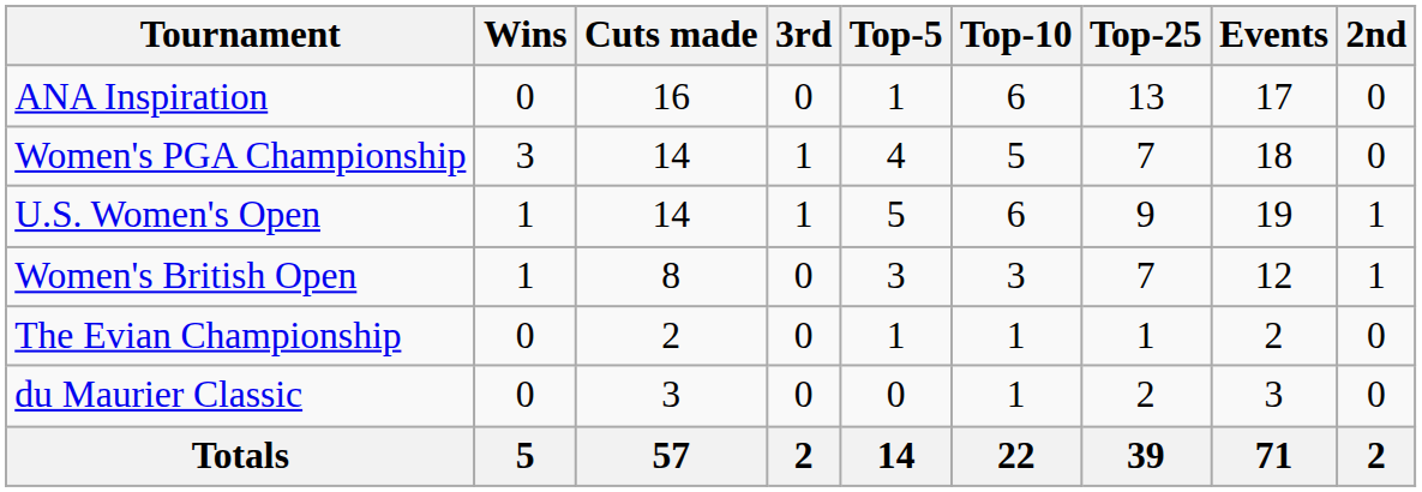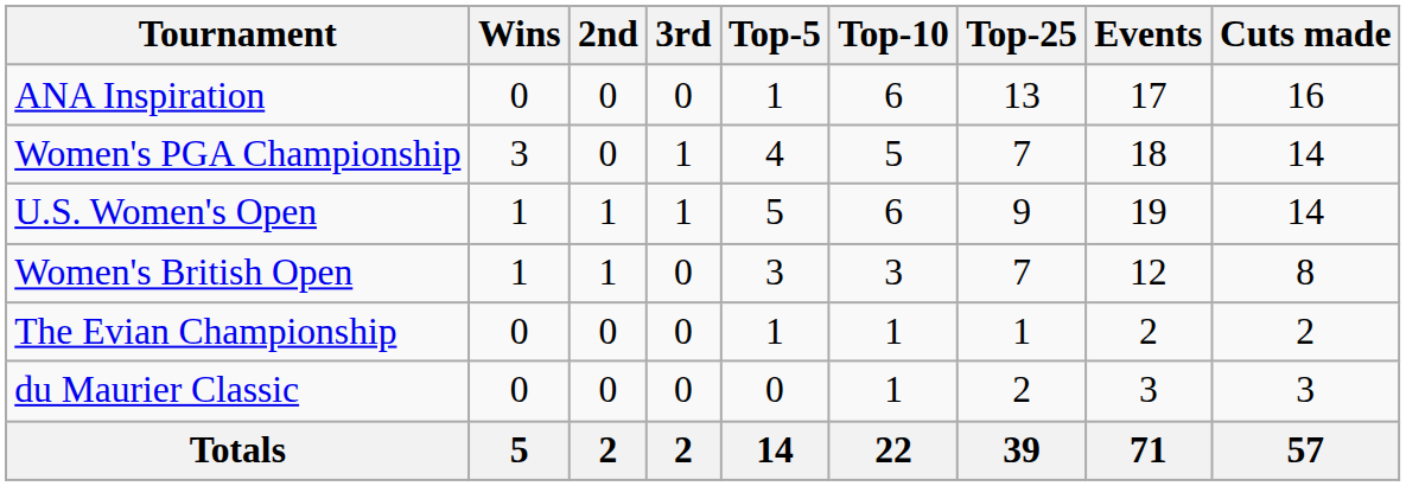 <table class=wikitable style=text-align:center>
 <tr>
 <th>Tournament</th>
 <th>Wins</th>
-<th>Cuts made</th>
+<th>2nd</th>
 <th>3rd</th>
 <th>Top-5</th>
 <th>Top-10</th>
 <th>Top-25</th>
 <th>Events</th>
-<th>2nd</th>
+<th>Cuts made</th>
 </tr>
 <tr>
 <td align=left><a href='#'>ANA Inspiration</a></td>
 <td>0</td>
-<td>16</td>
+<td>0</td>
 <td>0</td>
 <td>1</td>
 <td>6</td>
 <td>13</td>
 <td>17</td>
-<td>0</td>
+<td>16</td>
 </tr>
 <tr>
 <td align=left><a href='#'>Women's PGA Championship</a></td>
 <td>3</td>
-<td>14</td>
+<td>0</td>
 <td>1</td>
 <td>4</td>
 <td>5</td>
 <td>7</td>
 <td>18</td>
-<td>0</td>
+<td>14</td>
 </tr>
 <tr>
 <td align=left><a href='#'>U.S. Women's Open</a></td>
 <td>1</td>
-<td>14</td>
+<td>1</td>
 <td>1</td>
 <td>5</td>
 <td>6</td>
 <td>9</td>
 <td>19</td>
-<td>1</td>
+<td>14</td>
 </tr>
 <tr>
 <td align=left><a href='#'>Women's British Open</a></td>
 <td>1</td>
-<td>8</td>
+<td>1</td>
 <td>0</td>
 <td>3</td>
 <td>3</td>
 <td>7</td>
 <td>12</td>
-<td>1</td>
+<td>8</td>
 </tr>
 <tr>
 <td align=left><a href='#'>The Evian Championship</a></td>
 <td>0</td>
-<td>2</td>
+<td>0</td>
 <td>0</td>
 <td>1</td>
 <td>1</td>
 <td>1</td>
 <td>2</td>
-<td>0</td>
+<td>2</td>
 </tr>
 <tr>
 <td align=left><a href='#'>du Maurier Classic</a></td>
 <td>0</td>
-<td>3</td>
+<td>0</td>
 <td>0</td>
 <td>0</td>
 <td>1</td>
 <td>2</td>
 <td>3</td>
-<td>0</td>
+<td>3</td>
 </tr>
 <tr>
 <th>Totals</th>
 <th>5</th>
-<th>57</th>
+<th>2</th>
 <th>2</th>
 <th>14</th>
 <th>22</th>
 <th>39</th>
 <th>71</th>
-<th>2</th>
+<th>57</th>
 </tr>
 </table>
